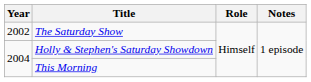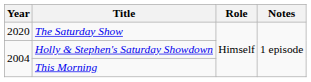 <table class="wikitable">
 <tr>
 <th>Year</th>
 <th>Title</th>
 <th>Role</th>
 <th>Notes</th>
 </tr>
 <tr>
-<td>2002</td>
+<td>2020</td>
 <td><em><a href='#'>The Saturday Show</a></em></td>
 <td rowspan="3">Himself</td>
 <td rowspan="3">1 episode</td>
 </tr>
 <tr>
 <td rowspan="2">2004</td>
 <td><em><a href='#'>Holly & Stephen's Saturday Showdown</a></em></td>
 </tr>
 <tr>
 <td><em><a href='#'>This Morning</a></em></td>
 </tr>
 </table>
